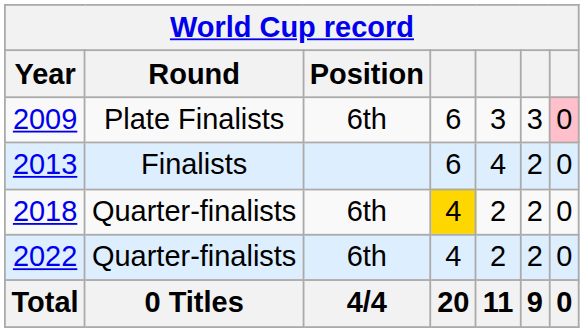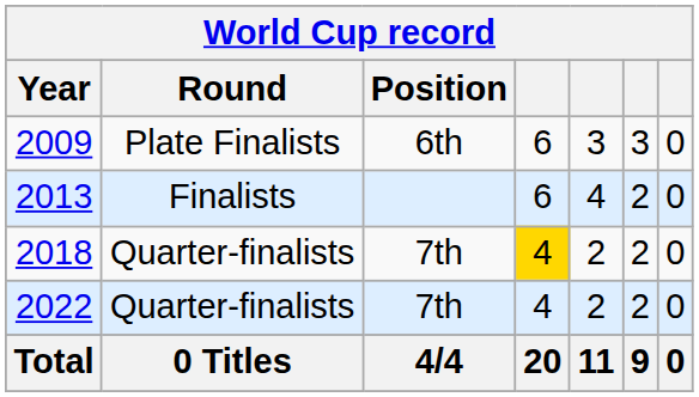 <table class="wikitable" style="text-align: center;">
 <tr>
 <th colspan="10"><a href='#'>World Cup record</a></th>
 </tr>
 <tr>
 <th>Year</th>
 <th>Round</th>
 <th>Position</th>
 <th></th>
 <th></th>
 <th></th>
 <th></th>
 </tr>
 <tr>
 <td> <a href='#'>2009</a></td>
 <td>Plate Finalists</td>
 <td>6th</td>
 <td>6</td>
 <td>3</td>
 <td>3</td>
-<td style="background: pink;">0</td>
+<td>0</td>
 </tr>
 <tr bgcolor="#ddeeff">
 <td> <a href='#'>2013</a></td>
 <td>Finalists</td>
 <td></td>
 <td>6</td>
 <td>4</td>
 <td>2</td>
 <td>0</td>
 </tr>
 <tr>
 <td> <a href='#'>2018</a></td>
 <td>Quarter-finalists</td>
-<td>6th</td>
+<td>7th</td>
 <td style="background: gold;">4</td>
 <td>2</td>
 <td>2</td>
 <td>0</td>
 </tr>
 <tr bgcolor="#ddeeff">
 <td> <a href='#'>2022</a></td>
 <td>Quarter-finalists</td>
-<td>6th</td>
+<td>7th</td>
 <td>4</td>
 <td>2</td>
 <td>2</td>
 <td>0</td>
 </tr>
 <tr>
 <th>Total</th>
 <th>0 Titles</th>
 <th>4/4</th>
 <th>20</th>
 <th>11</th>
 <th>9</th>
 <th>0</th>
 </tr>
 </table>
